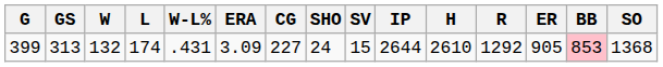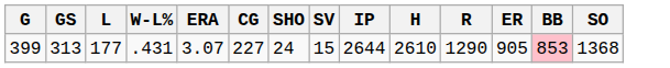 <table class="wikitable">
 <tr>
 <th>G</th>
 <th>GS</th>
-<th>W</th>
 <th>L</th>
 <th>W-L%</th>
 <th>ERA</th>
 <th>CG</th>
 <th>SHO</th>
 <th>SV</th>
 <th>IP</th>
 <th>H</th>
 <th>R</th>
 <th>ER</th>
 <th>BB</th>
 <th>SO</th>
 </tr>
 <tr>
 <td>399</td>
 <td>313</td>
-<td>132</td>
-<td>174</td>
+<td>177</td>
 <td>.431</td>
-<td>3.09</td>
+<td>3.07</td>
 <td>227</td>
 <td>24</td>
 <td>15</td>
 <td>2644</td>
 <td>2610</td>
-<td>1292</td>
+<td>1290</td>
 <td>905</td>
 <td style="background: pink;">853</td>
 <td>1368</td>
 </tr>
 </table>
